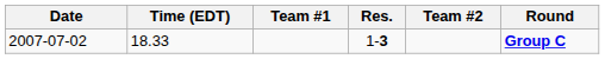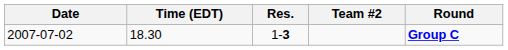 <table class="wikitable" style="text-align: left;" width="100%">
 <tr>
 <th>Date</th>
 <th>Time (EDT)</th>
-<th>Team #1</th>
 <th>Res.</th>
 <th>Team #2</th>
 <th>Round</th>
 </tr>
 <tr>
 <td>2007-07-02</td>
-<td>18.33</td>
-<td></td>
+<td>18.30</td>
 <td style="text-align:center;">1-<strong>3</strong></td>
 <td><strong></strong></td>
 <td><strong><a href='#'>Group C</a></strong></td>
 </tr>
 </table>
